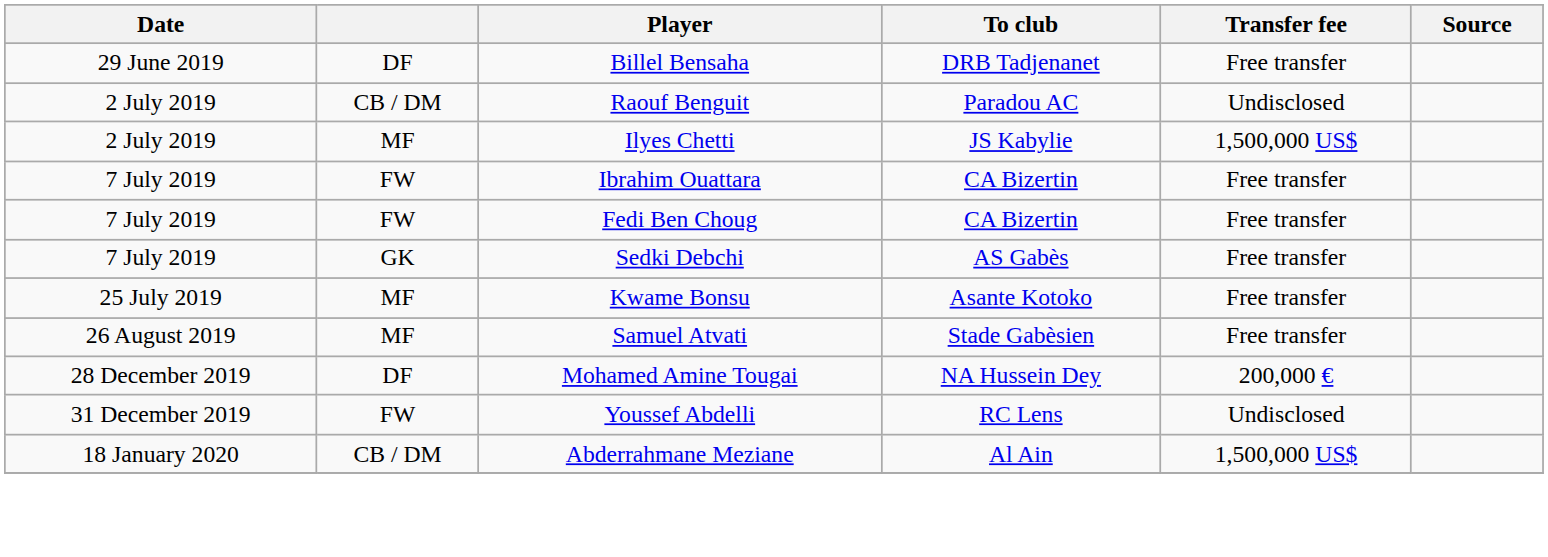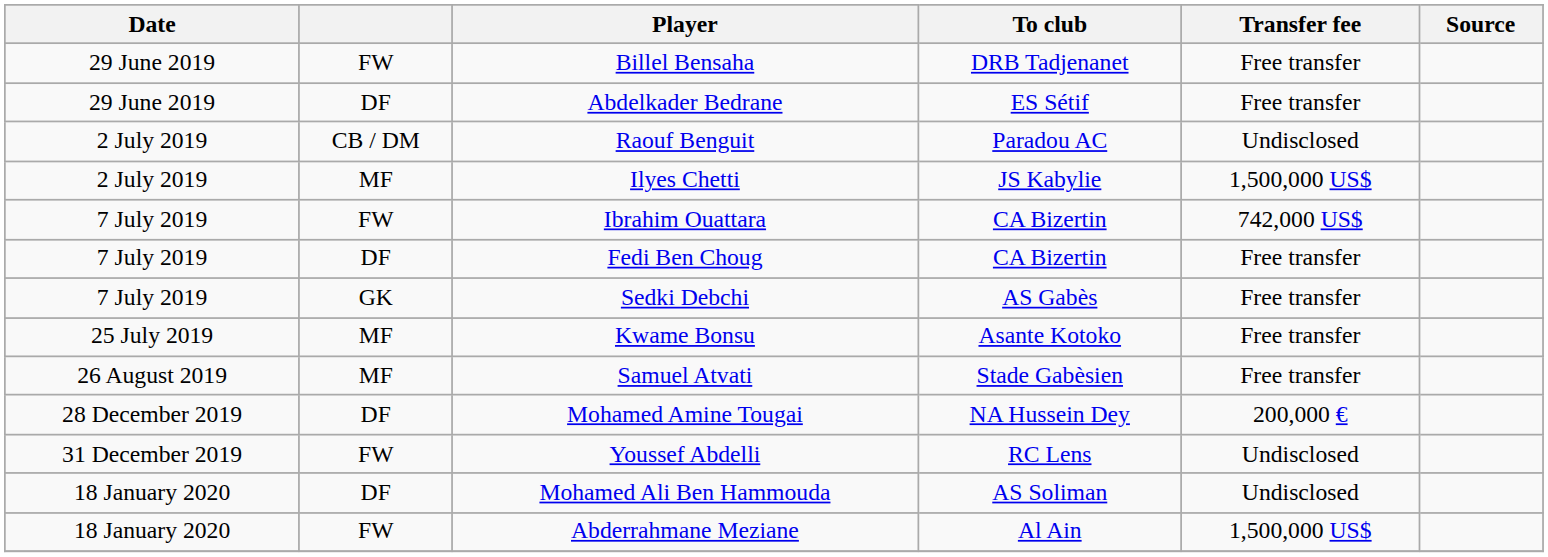 <table class="wikitable sortable" style="width:70%; text-align:center; font-size:85%; text-align:centre;">
 <tr>
 <th>Date</th>
 <th></th>
 <th>Player</th>
 <th>To club</th>
 <th>Transfer fee</th>
 <th>Source</th>
 </tr>
 <tr>
 <td>29 June 2019</td>
-<td>DF</td>
+<td>FW</td>
 <td> <a href='#'>Billel Bensaha</a></td>
 <td> <a href='#'>DRB Tadjenanet</a></td>
+<td>Free transfer</td>
+<td></td>
+</tr>
+<tr>
+<td>29 June 2019</td>
+<td>DF</td>
+<td> <a href='#'>Abdelkader Bedrane</a></td>
+<td> <a href='#'>ES Sétif</a></td>
 <td>Free transfer</td>
 <td></td>
 </tr>
 <tr>
 <td>2 July 2019</td>
 <td>CB / DM</td>
 <td> <a href='#'>Raouf Benguit</a></td>
 <td> <a href='#'>Paradou AC</a></td>
 <td>Undisclosed</td>
 <td></td>
 </tr>
 <tr>
 <td>2 July 2019</td>
 <td>MF</td>
 <td> <a href='#'>Ilyes Chetti</a></td>
 <td> <a href='#'>JS Kabylie</a></td>
 <td>1,500,000 <a href='#'>US$</a></td>
 <td></td>
 </tr>
 <tr>
 <td>7 July 2019</td>
 <td>FW</td>
 <td> <a href='#'>Ibrahim Ouattara</a></td>
 <td><a href='#'>CA Bizertin</a></td>
-<td>Free transfer</td>
+<td>742,000 <a href='#'>US$</a></td>
 <td></td>
 </tr>
 <tr>
 <td>7 July 2019</td>
-<td>FW</td>
+<td>DF</td>
 <td> <a href='#'>Fedi Ben Choug</a></td>
 <td><a href='#'>CA Bizertin</a></td>
 <td>Free transfer</td>
 <td></td>
 </tr>
 <tr>
 <td>7 July 2019</td>
 <td>GK</td>
 <td> <a href='#'>Sedki Debchi</a></td>
 <td><a href='#'>AS Gabès</a></td>
 <td>Free transfer</td>
 <td></td>
 </tr>
 <tr>
 <td>25 July 2019</td>
 <td>MF</td>
 <td> <a href='#'>Kwame Bonsu</a></td>
 <td> <a href='#'>Asante Kotoko</a></td>
 <td>Free transfer</td>
 <td></td>
 </tr>
 <tr>
 <td>26 August 2019</td>
 <td>MF</td>
 <td> <a href='#'>Samuel Atvati</a></td>
 <td><a href='#'>Stade Gabèsien</a></td>
 <td>Free transfer</td>
 <td></td>
 </tr>
 <tr>
 <td>28 December 2019</td>
 <td>DF</td>
 <td> <a href='#'>Mohamed Amine Tougai</a></td>
 <td> <a href='#'>NA Hussein Dey</a></td>
 <td>200,000 <a href='#'>€</a></td>
 <td></td>
 </tr>
 <tr>
 <td>31 December 2019</td>
 <td>FW</td>
 <td> <a href='#'>Youssef Abdelli</a></td>
 <td> <a href='#'>RC Lens</a></td>
 <td>Undisclosed</td>
 <td></td>
 </tr>
 <tr>
 <td>18 January 2020</td>
-<td>CB / DM</td>
+<td>DF</td>
+<td> <a href='#'>Mohamed Ali Ben Hammouda</a></td>
+<td><a href='#'>AS Soliman</a></td>
+<td>Undisclosed</td>
+<td></td>
+</tr>
+<tr>
+<td>18 January 2020</td>
+<td>FW</td>
 <td> <a href='#'>Abderrahmane Meziane</a></td>
 <td> <a href='#'>Al Ain</a></td>
 <td>1,500,000 <a href='#'>US$</a></td>
 <td></td>
 </tr>
 <tr>
 </tr>
 </table>
